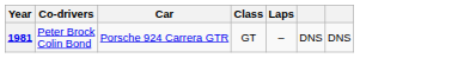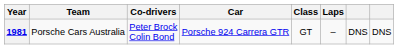 <table class="wikitable" style="text-align:center; font-size:90%">
 <tr>
 <th>Year</th>
+<th>Team</th>
 <th>Co-drivers</th>
 <th>Car</th>
 <th>Class</th>
 <th>Laps</th>
 <th></th>
 <th></th>
 </tr>
 <tr>
 <th><a href='#'>1981</a></th>
+<td align="left"> Porsche Cars Australia</td>
 <td align="left"> <a href='#'>Peter Brock</a><br> <a href='#'>Colin Bond</a></td>
 <td align="left"><a href='#'>Porsche 924 Carrera GTR</a></td>
 <td>GT</td>
 <td>–</td>
 <td>DNS</td>
 <td>DNS</td>
 </tr>
 </table>
